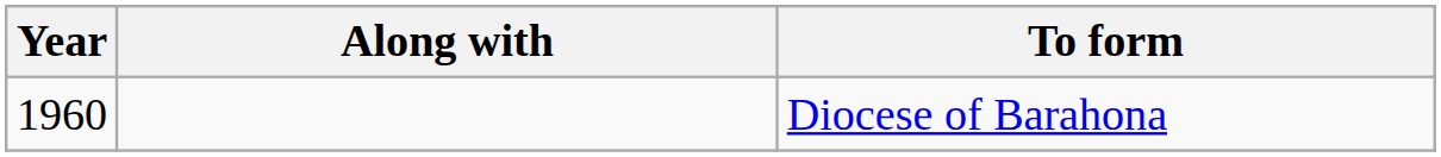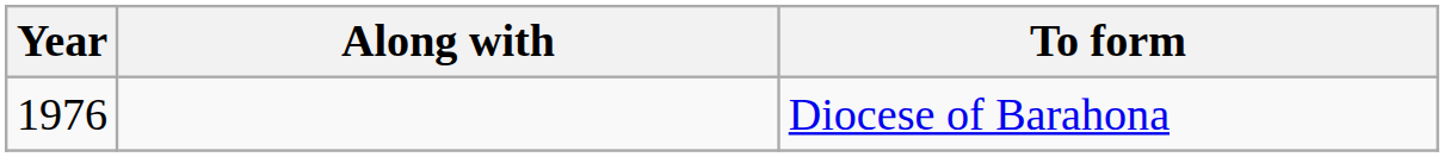 <table class="wikitable">
 <tr>
 <th>Year</th>
 <th width="225">Along with</th>
 <th width="225">To form</th>
 </tr>
 <tr valign="top">
-<td>1960</td>
+<td>1976</td>
 <td></td>
 <td><a href='#'>Diocese of Barahona</a></td>
 </tr>
 </table>
